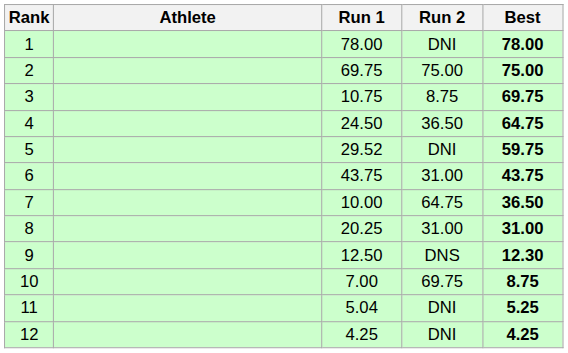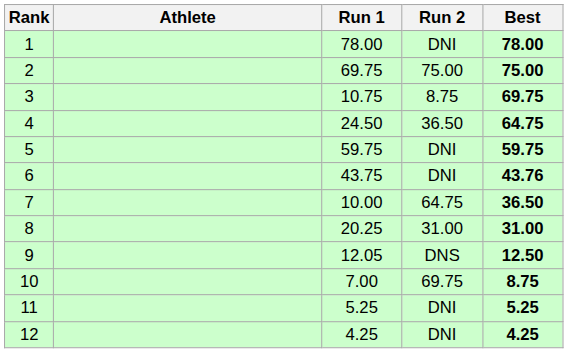 <table class=wikitable style="text-align:center">
 <tr>
 <th width=40>Rank</th>
 <th width=250>Athlete</th>
 <th width=70>Run 1</th>
 <th width=70>Run 2</th>
 <th width=70>Best</th>
 </tr>
 <tr bgcolor="ccffcc">
 <td>1</td>
 <td align=left></td>
 <td>78.00</td>
 <td>DNI</td>
 <td><strong>78.00</strong></td>
 </tr>
 <tr bgcolor="ccffcc">
 <td>2</td>
 <td align=left></td>
 <td>69.75</td>
 <td>75.00</td>
 <td><strong>75.00</strong></td>
 </tr>
 <tr bgcolor="ccffcc">
 <td>3</td>
 <td align=left></td>
 <td>10.75</td>
 <td>8.75</td>
 <td><strong>69.75</strong></td>
 </tr>
 <tr bgcolor="ccffcc">
 <td>4</td>
 <td align=left></td>
 <td>24.50</td>
 <td>36.50</td>
 <td><strong>64.75</strong></td>
 </tr>
 <tr bgcolor="ccffcc">
 <td>5</td>
 <td align=left></td>
-<td>29.52</td>
+<td>59.75</td>
 <td>DNI</td>
 <td><strong>59.75</strong></td>
 </tr>
 <tr bgcolor="ccffcc">
 <td>6</td>
 <td align=left></td>
 <td>43.75</td>
-<td>31.00</td>
-<td><strong>43.75</strong></td>
+<td>DNI</td>
+<td><strong>43.76</strong></td>
 </tr>
 <tr bgcolor="ccffcc">
 <td>7</td>
 <td align=left></td>
 <td>10.00</td>
 <td>64.75</td>
 <td><strong>36.50</strong></td>
 </tr>
 <tr bgcolor="ccffcc">
 <td>8</td>
 <td align=left></td>
 <td>20.25</td>
 <td>31.00</td>
 <td><strong>31.00</strong></td>
 </tr>
 <tr bgcolor="ccffcc">
 <td>9</td>
 <td align=left></td>
-<td>12.50</td>
+<td>12.05</td>
 <td>DNS</td>
-<td><strong>12.30</strong></td>
+<td><strong>12.50</strong></td>
 </tr>
 <tr bgcolor="ccffcc">
 <td>10</td>
 <td align=left></td>
 <td>7.00</td>
 <td>69.75</td>
 <td><strong>8.75</strong></td>
 </tr>
 <tr bgcolor="ccffcc">
 <td>11</td>
 <td align=left></td>
-<td>5.04</td>
+<td>5.25</td>
 <td>DNI</td>
 <td><strong>5.25</strong></td>
 </tr>
 <tr bgcolor="ccffcc">
 <td>12</td>
 <td align=left></td>
 <td>4.25</td>
 <td>DNI</td>
 <td><strong>4.25</strong></td>
 </tr>
 </table>
